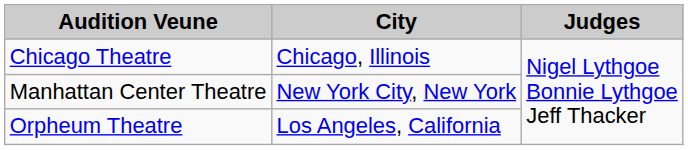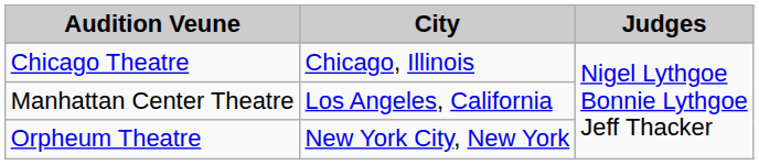 <table class="wikitable">
 <tr style="text-align:center; background:#ccc;">
 <td><strong>Audition Veune</strong></td>
 <td><strong>City</strong></td>
 <td><strong>Judges</strong></td>
 </tr>
 <tr>
 <td><a href='#'>Chicago Theatre</a></td>
 <td><a href='#'>Chicago</a>, <a href='#'>Illinois</a></td>
 <td rowspan="3"><a href='#'>Nigel Lythgoe</a><br><a href='#'>Bonnie Lythgoe</a><br>Jeff Thacker</td>
 </tr>
 <tr>
 <td>Manhattan Center Theatre</td>
-<td><a href='#'>New York City</a>, <a href='#'>New York</a></td>
+<td><a href='#'>Los Angeles</a>, <a href='#'>California</a></td>
 </tr>
 <tr>
 <td><a href='#'>Orpheum Theatre</a></td>
-<td><a href='#'>Los Angeles</a>, <a href='#'>California</a></td>
+<td><a href='#'>New York City</a>, <a href='#'>New York</a></td>
 </tr>
 </table>
